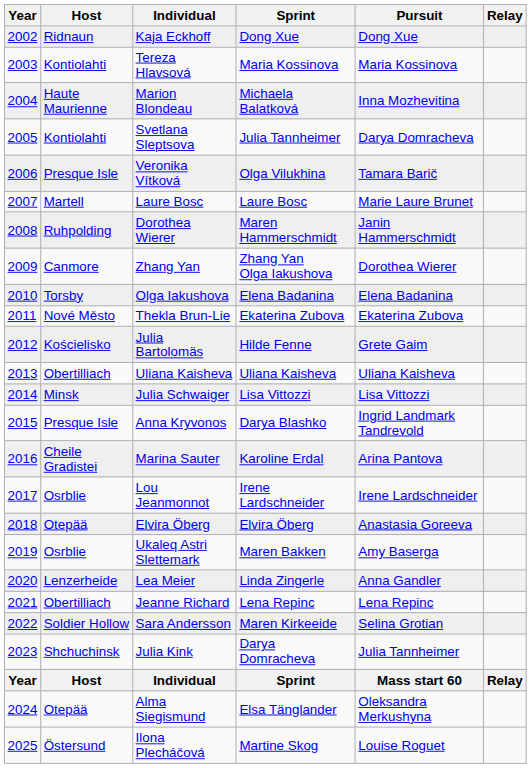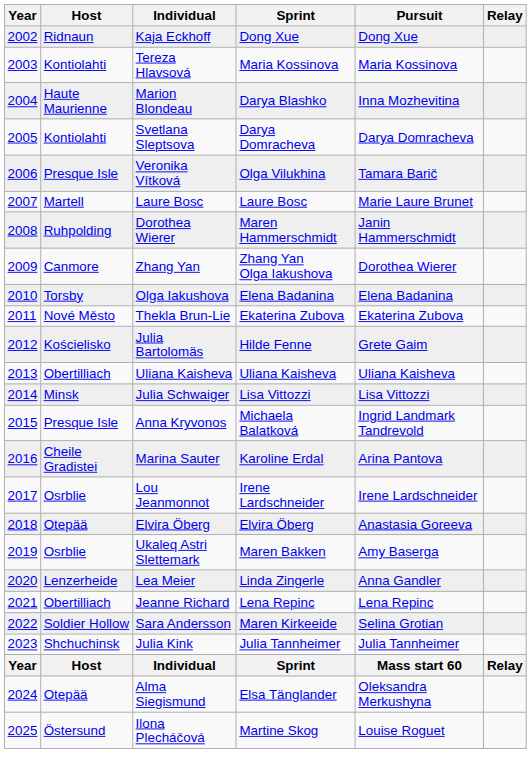 <table class="wikitable" style="font-size:90%; width:90%;">
 <tr style="background:#e0e0e0;">
 <th rowspan=1>Year</th>
 <th rowspan=1>Host</th>
 <th>Individual</th>
 <th>Sprint</th>
 <th>Pursuit</th>
 <th>Relay</th>
 </tr>
 <tr style="background:#efefef;">
 <td><a href='#'>2002</a></td>
 <td> <a href='#'>Ridnaun</a></td>
 <td> <a href='#'>Kaja Eckhoff</a></td>
 <td> <a href='#'>Dong Xue</a></td>
 <td> <a href='#'>Dong Xue</a></td>
 <td></td>
 </tr>
 <tr>
 <td><a href='#'>2003</a></td>
 <td> <a href='#'>Kontiolahti</a></td>
 <td> <a href='#'>Tereza Hlavsová</a></td>
 <td> <a href='#'>Maria Kossinova</a></td>
 <td> <a href='#'>Maria Kossinova</a></td>
 <td></td>
 </tr>
 <tr style="background:#efefef;">
 <td><a href='#'>2004</a></td>
 <td> <a href='#'>Haute Maurienne</a></td>
 <td> <a href='#'>Marion Blondeau</a></td>
-<td> <a href='#'>Michaela Balatková</a></td>
+<td> <a href='#'>Darya Blashko</a></td>
 <td> <a href='#'>Inna Mozhevitina</a></td>
 <td></td>
 </tr>
 <tr>
 <td><a href='#'>2005</a></td>
 <td> <a href='#'>Kontiolahti</a></td>
 <td> <a href='#'>Svetlana Sleptsova</a></td>
-<td> <a href='#'>Julia Tannheimer</a></td>
+<td> <a href='#'>Darya Domracheva</a></td>
 <td> <a href='#'>Darya Domracheva</a></td>
 <td></td>
 </tr>
 <tr style="background:#efefef;">
 <td><a href='#'>2006</a></td>
 <td> <a href='#'>Presque Isle</a></td>
 <td> <a href='#'>Veronika Vítková</a></td>
 <td> <a href='#'>Olga Vilukhina</a></td>
 <td> <a href='#'>Tamara Barič</a></td>
 <td></td>
 </tr>
 <tr>
 <td><a href='#'>2007</a></td>
 <td> <a href='#'>Martell</a></td>
 <td> <a href='#'>Laure Bosc</a></td>
 <td> <a href='#'>Laure Bosc</a></td>
 <td> <a href='#'>Marie Laure Brunet</a></td>
 <td></td>
 </tr>
 <tr style="background:#efefef;">
 <td><a href='#'>2008</a></td>
 <td> <a href='#'>Ruhpolding</a></td>
 <td> <a href='#'>Dorothea Wierer</a></td>
 <td> <a href='#'>Maren Hammerschmidt</a></td>
 <td> <a href='#'>Janin Hammerschmidt</a></td>
 <td></td>
 </tr>
 <tr>
 <td><a href='#'>2009</a></td>
 <td> <a href='#'>Canmore</a></td>
 <td> <a href='#'>Zhang Yan</a></td>
 <td> <a href='#'>Zhang Yan</a><br> <a href='#'>Olga Iakushova</a></td>
 <td> <a href='#'>Dorothea Wierer</a></td>
 <td></td>
 </tr>
 <tr style="background:#efefef;">
 <td><a href='#'>2010</a></td>
 <td> <a href='#'>Torsby</a></td>
 <td> <a href='#'>Olga Iakushova</a></td>
 <td> <a href='#'>Elena Badanina</a></td>
 <td> <a href='#'>Elena Badanina</a></td>
 <td></td>
 </tr>
 <tr>
 <td><a href='#'>2011</a></td>
 <td> <a href='#'>Nové Město</a></td>
 <td> <a href='#'>Thekla Brun-Lie</a></td>
 <td> <a href='#'>Ekaterina Zubova</a></td>
 <td> <a href='#'>Ekaterina Zubova</a></td>
 <td></td>
 </tr>
 <tr style="background:#efefef;">
 <td><a href='#'>2012</a></td>
 <td> <a href='#'>Kościelisko</a></td>
 <td> <a href='#'>Julia Bartolomäs</a></td>
 <td> <a href='#'>Hilde Fenne</a></td>
 <td> <a href='#'>Grete Gaim</a></td>
 <td></td>
 </tr>
 <tr>
 <td><a href='#'>2013</a></td>
 <td> <a href='#'>Obertilliach</a></td>
 <td> <a href='#'>Uliana Kaisheva</a></td>
 <td> <a href='#'>Uliana Kaisheva</a></td>
 <td> <a href='#'>Uliana Kaisheva</a></td>
 <td></td>
 </tr>
 <tr style="background:#efefef;">
 <td><a href='#'>2014</a></td>
 <td> <a href='#'>Minsk</a></td>
 <td> <a href='#'>Julia Schwaiger</a></td>
 <td> <a href='#'>Lisa Vittozzi</a></td>
 <td> <a href='#'>Lisa Vittozzi</a></td>
 <td></td>
 </tr>
 <tr>
 <td><a href='#'>2015</a></td>
 <td> <a href='#'>Presque Isle</a></td>
 <td> <a href='#'>Anna Kryvonos</a></td>
-<td> <a href='#'>Darya Blashko</a></td>
+<td> <a href='#'>Michaela Balatková</a></td>
 <td> <a href='#'>Ingrid Landmark Tandrevold</a></td>
 <td></td>
 </tr>
 <tr style="background:#efefef;">
 <td><a href='#'>2016</a></td>
 <td> <a href='#'>Cheile Gradistei</a></td>
 <td> <a href='#'>Marina Sauter</a></td>
 <td> <a href='#'>Karoline Erdal</a></td>
 <td> <a href='#'>Arina Pantova</a></td>
 <td></td>
 </tr>
 <tr>
 <td><a href='#'>2017</a></td>
 <td> <a href='#'>Osrblie</a></td>
 <td> <a href='#'>Lou Jeanmonnot</a></td>
 <td> <a href='#'>Irene Lardschneider</a></td>
 <td> <a href='#'>Irene Lardschneider</a></td>
 <td></td>
 </tr>
 <tr style="background:#efefef;">
 <td><a href='#'>2018</a></td>
 <td> <a href='#'>Otepää</a></td>
 <td> <a href='#'>Elvira Öberg</a></td>
 <td> <a href='#'>Elvira Öberg</a></td>
 <td> <a href='#'>Anastasia Goreeva</a></td>
 <td></td>
 </tr>
 <tr>
 <td><a href='#'>2019</a></td>
 <td> <a href='#'>Osrblie</a></td>
 <td> <a href='#'>Ukaleq Astri Slettemark</a></td>
 <td> <a href='#'>Maren Bakken</a></td>
 <td> <a href='#'>Amy Baserga</a></td>
 <td></td>
 </tr>
 <tr style="background:#efefef;">
 <td><a href='#'>2020</a></td>
 <td> <a href='#'>Lenzerheide</a></td>
 <td> <a href='#'>Lea Meier</a></td>
 <td> <a href='#'>Linda Zingerle</a></td>
 <td> <a href='#'>Anna Gandler</a></td>
 <td></td>
 </tr>
 <tr>
 <td><a href='#'>2021</a></td>
 <td> <a href='#'>Obertilliach</a></td>
 <td> <a href='#'>Jeanne Richard</a></td>
 <td> <a href='#'>Lena Repinc</a></td>
 <td> <a href='#'>Lena Repinc</a></td>
 <td></td>
 </tr>
 <tr style="background:#efefef;">
 <td><a href='#'>2022</a></td>
 <td> <a href='#'>Soldier Hollow</a></td>
 <td> <a href='#'>Sara Andersson</a></td>
 <td> <a href='#'>Maren Kirkeeide</a></td>
 <td> <a href='#'>Selina Grotian</a></td>
 <td></td>
 </tr>
 <tr>
 <td><a href='#'>2023</a></td>
 <td> <a href='#'>Shchuchinsk</a></td>
 <td> <a href='#'>Julia Kink</a></td>
-<td> <a href='#'>Darya Domracheva</a></td>
+<td> <a href='#'>Julia Tannheimer</a></td>
 <td> <a href='#'>Julia Tannheimer</a></td>
 <td></td>
 </tr>
 <tr style="background:#e0e0e0;">
 <th rowspan=1>Year</th>
 <th rowspan=1>Host</th>
 <th>Individual</th>
 <th>Sprint</th>
 <th>Mass start 60</th>
 <th>Relay</th>
 </tr>
 <tr>
 <td><a href='#'>2024</a></td>
 <td> <a href='#'>Otepää</a></td>
 <td> <a href='#'>Alma Siegismund</a></td>
 <td> <a href='#'>Elsa Tänglander</a></td>
 <td> <a href='#'>Oleksandra Merkushyna</a></td>
 <td></td>
 </tr>
 <tr>
 <td><a href='#'>2025</a></td>
 <td> <a href='#'>Östersund</a></td>
 <td> <a href='#'>Ilona Plecháčová</a></td>
 <td> <a href='#'>Martine Skog</a></td>
 <td> <a href='#'>Louise Roguet</a></td>
 <td></td>
 </tr>
 </table>
